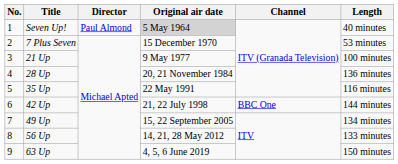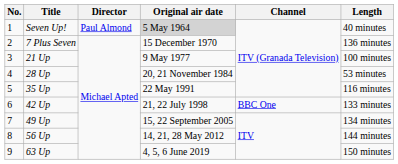 <table class="wikitable" style="margin:auto;">
 <tr>
 <th>No.</th>
 <th>Title</th>
 <th>Director</th>
 <th>Original air date</th>
 <th>Channel</th>
 <th>Length</th>
 </tr>
 <tr>
 <td>1</td>
 <td><em>Seven Up!</em></td>
 <td><a href='#'>Paul Almond</a></td>
 <td style="background: lightgrey;">5 May 1964</td>
 <td rowspan="5"><a href='#'>ITV (Granada Television)</a></td>
 <td>40 minutes</td>
 </tr>
 <tr>
 <td>2</td>
 <td><em>7 Plus Seven</em></td>
 <td rowspan="8"><a href='#'>Michael Apted</a></td>
 <td>15 December 1970</td>
-<td>53 minutes</td>
+<td>136 minutes</td>
 </tr>
 <tr>
 <td>3</td>
 <td><em>21 Up</em></td>
 <td>9 May 1977</td>
 <td>100 minutes</td>
 </tr>
 <tr>
 <td>4</td>
 <td><em>28 Up</em></td>
 <td>20, 21 November 1984</td>
-<td>136 minutes</td>
+<td>53 minutes</td>
 </tr>
 <tr>
 <td>5</td>
 <td><em>35 Up</em></td>
 <td>22 May 1991</td>
 <td>116 minutes</td>
 </tr>
 <tr>
 <td>6</td>
 <td><em>42 Up</em></td>
 <td>21, 22 July 1998</td>
 <td><a href='#'>BBC One</a></td>
-<td>144 minutes</td>
+<td>133 minutes</td>
 </tr>
 <tr>
 <td>7</td>
 <td><em>49 Up</em></td>
 <td>15, 22 September 2005</td>
 <td rowspan="3"><a href='#'>ITV</a></td>
 <td>134 minutes</td>
 </tr>
 <tr>
 <td>8</td>
 <td><em>56 Up</em></td>
 <td>14, 21, 28 May 2012</td>
-<td>133 minutes</td>
+<td>144 minutes</td>
 </tr>
 <tr>
 <td>9</td>
 <td><em>63 Up</em></td>
 <td>4, 5, 6 June 2019</td>
 <td>150 minutes</td>
 </tr>
 </table>
